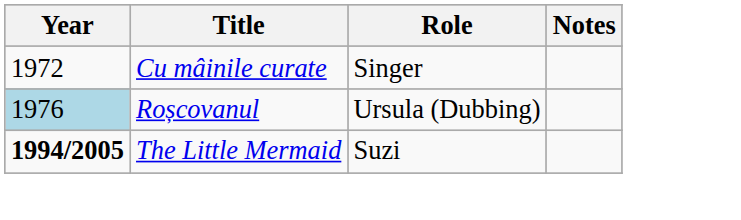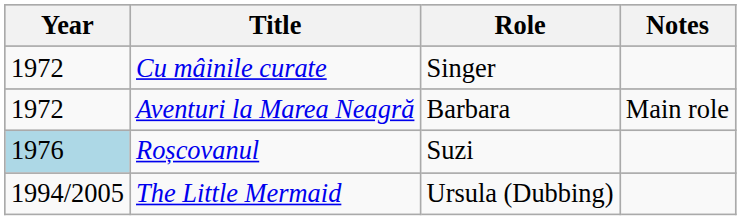 <table class="wikitable sortable">
 <tr>
 <th>Year</th>
 <th>Title</th>
 <th>Role</th>
 <th class="unsortable">Notes</th>
 </tr>
 <tr>
 <td>1972</td>
 <td><em><a href='#'>Cu mâinile curate</a></em></td>
 <td>Singer</td>
 <td></td>
 </tr>
 <tr>
+<td>1972</td>
+<td><em><a href='#'>Aventuri la Marea Neagră</a></em></td>
+<td>Barbara</td>
+<td>Main role</td>
+</tr>
+<tr>
 <td style="background: lightblue;">1976</td>
 <td><em><a href='#'>Roșcovanul</a></em></td>
+<td>Suzi</td>
+<td></td>
+</tr>
+<tr>
+<td>1994/2005</td>
+<td><em><a href='#'>The Little Mermaid</a></em></td>
 <td>Ursula (Dubbing)</td>
 <td></td>
 </tr>
-<tr>
-<td><strong>1994/2005</strong></td>
-<td><em><a href='#'>The Little Mermaid</a></em></td>
-<td>Suzi</td>
-<td></td>
-</tr>
 </table>
